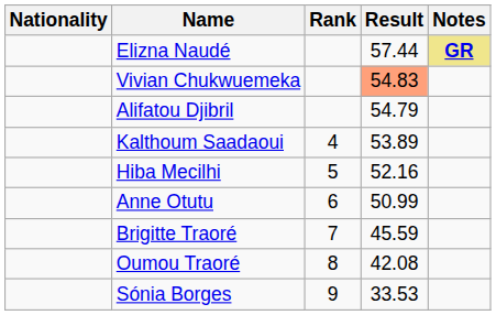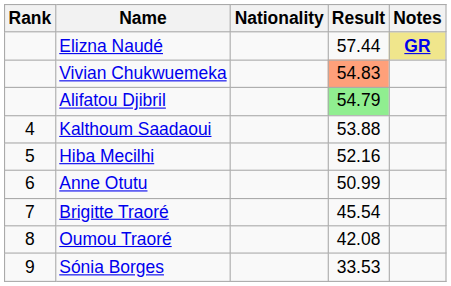 <table class="wikitable sortable" style="text-align:center">
 <tr>
+<th>Rank</th>
+<th>Name</th>
 <th>Nationality</th>
-<th>Name</th>
-<th>Rank</th>
 <th>Result</th>
 <th>Notes</th>
 </tr>
 <tr>
+<td></td>
+<td align=left><a href='#'>Elizna Naudé</a></td>
 <td align=left></td>
-<td align=left><a href='#'>Elizna Naudé</a></td>
-<td></td>
 <td>57.44</td>
 <td style="background: khaki;"><strong><a href='#'>GR</a></strong></td>
 </tr>
 <tr>
+<td></td>
+<td align=left><a href='#'>Vivian Chukwuemeka</a></td>
 <td align=left></td>
-<td align=left><a href='#'>Vivian Chukwuemeka</a></td>
-<td></td>
 <td style="background: lightsalmon;">54.83</td>
 <td></td>
 </tr>
 <tr>
+<td></td>
+<td align=left><a href='#'>Alifatou Djibril</a></td>
 <td align=left></td>
-<td align=left><a href='#'>Alifatou Djibril</a></td>
-<td></td>
-<td>54.79</td>
+<td style="background: lightgreen;">54.79</td>
 <td></td>
 </tr>
 <tr>
+<td>4</td>
+<td align=left><a href='#'>Kalthoum Saadaoui</a></td>
 <td align=left></td>
-<td align=left><a href='#'>Kalthoum Saadaoui</a></td>
-<td>4</td>
-<td>53.89</td>
+<td>53.88</td>
 <td></td>
 </tr>
 <tr>
+<td>5</td>
+<td align=left><a href='#'>Hiba Mecilhi</a></td>
 <td align=left></td>
-<td align=left><a href='#'>Hiba Mecilhi</a></td>
-<td>5</td>
 <td>52.16</td>
 <td></td>
 </tr>
 <tr>
+<td>6</td>
+<td align=left><a href='#'>Anne Otutu</a></td>
 <td align=left></td>
-<td align=left><a href='#'>Anne Otutu</a></td>
-<td>6</td>
 <td>50.99</td>
 <td></td>
 </tr>
 <tr>
+<td>7</td>
+<td align=left><a href='#'>Brigitte Traoré</a></td>
 <td align=left></td>
-<td align=left><a href='#'>Brigitte Traoré</a></td>
-<td>7</td>
-<td>45.59</td>
+<td>45.54</td>
 <td></td>
 </tr>
 <tr>
+<td>8</td>
+<td align=left><a href='#'>Oumou Traoré</a></td>
 <td align=left></td>
-<td align=left><a href='#'>Oumou Traoré</a></td>
-<td>8</td>
 <td>42.08</td>
 <td></td>
 </tr>
 <tr>
+<td>9</td>
+<td align=left><a href='#'>Sónia Borges</a></td>
 <td align=left></td>
-<td align=left><a href='#'>Sónia Borges</a></td>
-<td>9</td>
 <td>33.53</td>
 <td></td>
 </tr>
 </table>
